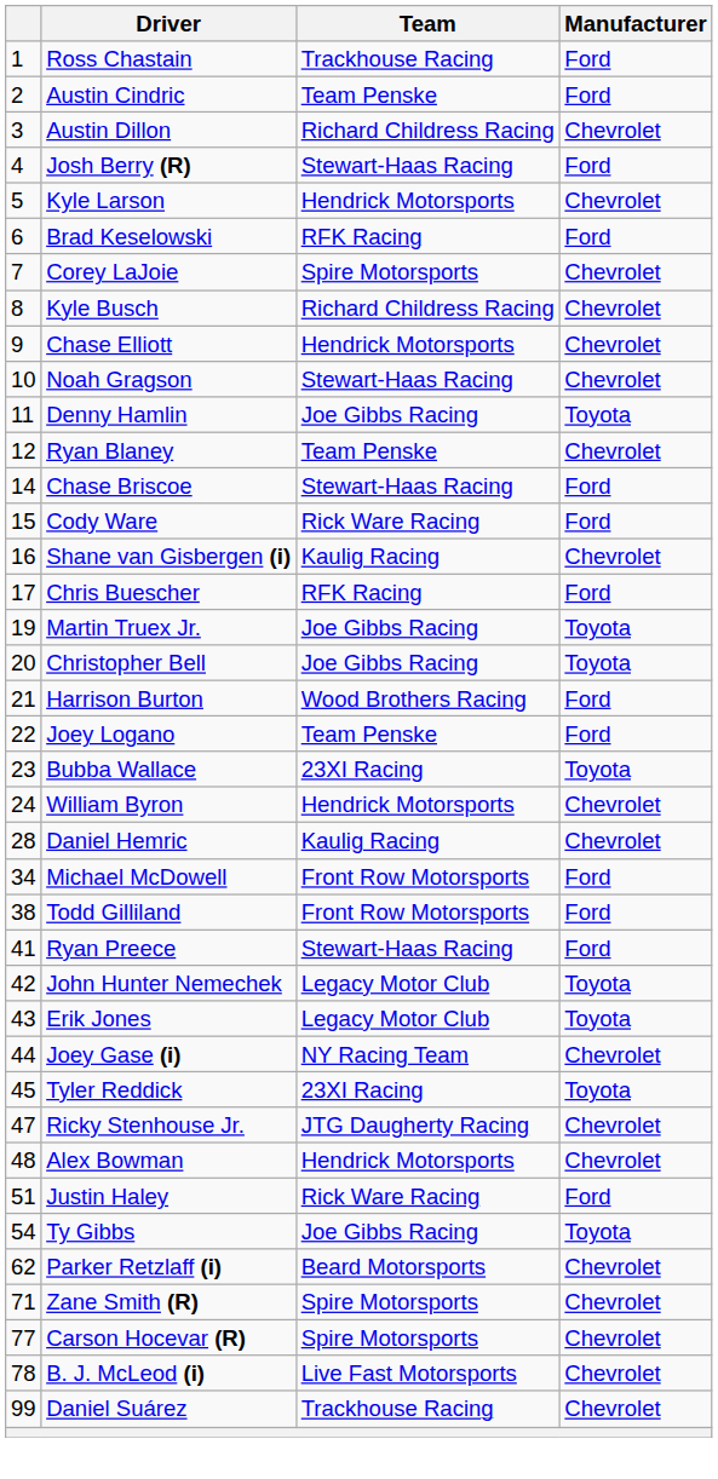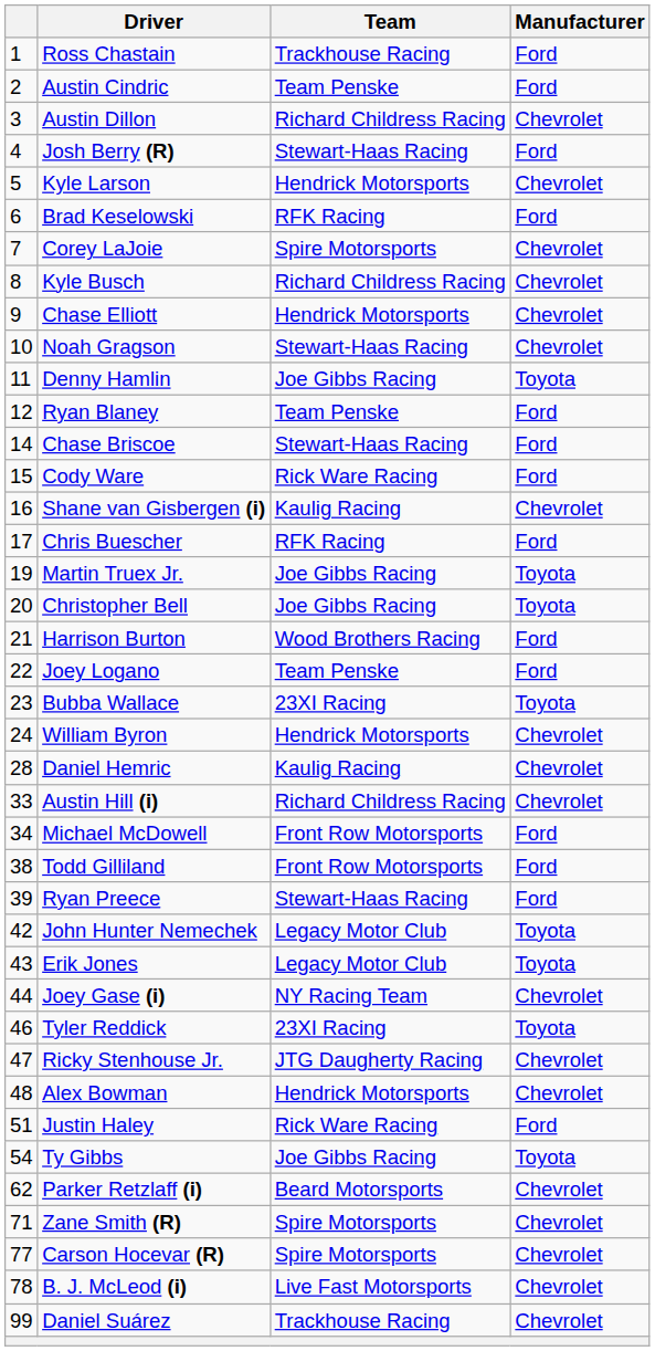 <table class="wikitable" style="font-size:95%">
 <tr>
 <th></th>
 <th>Driver</th>
 <th>Team</th>
 <th>Manufacturer</th>
 </tr>
 <tr>
 <td>1</td>
 <td><a href='#'>Ross Chastain</a></td>
 <td><a href='#'>Trackhouse Racing</a></td>
 <td><a href='#'>Ford</a></td>
 </tr>
 <tr>
 <td>2</td>
 <td><a href='#'>Austin Cindric</a></td>
 <td><a href='#'>Team Penske</a></td>
 <td><a href='#'>Ford</a></td>
 </tr>
 <tr>
 <td>3</td>
 <td><a href='#'>Austin Dillon</a></td>
 <td nowrap><a href='#'>Richard Childress Racing</a></td>
 <td><a href='#'>Chevrolet</a></td>
 </tr>
 <tr>
 <td>4</td>
 <td><a href='#'>Josh Berry</a> <strong>(R)</strong></td>
 <td><a href='#'>Stewart-Haas Racing</a></td>
 <td><a href='#'>Ford</a></td>
 </tr>
 <tr>
 <td>5</td>
 <td><a href='#'>Kyle Larson</a></td>
 <td><a href='#'>Hendrick Motorsports</a></td>
 <td><a href='#'>Chevrolet</a></td>
 </tr>
 <tr>
 <td>6</td>
 <td><a href='#'>Brad Keselowski</a></td>
 <td><a href='#'>RFK Racing</a></td>
 <td><a href='#'>Ford</a></td>
 </tr>
 <tr>
 <td>7</td>
 <td><a href='#'>Corey LaJoie</a></td>
 <td><a href='#'>Spire Motorsports</a></td>
 <td><a href='#'>Chevrolet</a></td>
 </tr>
 <tr>
 <td>8</td>
 <td><a href='#'>Kyle Busch</a></td>
 <td><a href='#'>Richard Childress Racing</a></td>
 <td><a href='#'>Chevrolet</a></td>
 </tr>
 <tr>
 <td>9</td>
 <td><a href='#'>Chase Elliott</a></td>
 <td><a href='#'>Hendrick Motorsports</a></td>
 <td><a href='#'>Chevrolet</a></td>
 </tr>
 <tr>
 <td>10</td>
 <td><a href='#'>Noah Gragson</a></td>
 <td><a href='#'>Stewart-Haas Racing</a></td>
 <td><a href='#'>Chevrolet</a></td>
 </tr>
 <tr>
 <td>11</td>
 <td><a href='#'>Denny Hamlin</a></td>
 <td><a href='#'>Joe Gibbs Racing</a></td>
 <td><a href='#'>Toyota</a></td>
 </tr>
 <tr>
 <td>12</td>
 <td><a href='#'>Ryan Blaney</a></td>
 <td><a href='#'>Team Penske</a></td>
-<td><a href='#'>Chevrolet</a></td>
+<td><a href='#'>Ford</a></td>
 </tr>
 <tr>
 <td>14</td>
 <td><a href='#'>Chase Briscoe</a></td>
 <td><a href='#'>Stewart-Haas Racing</a></td>
 <td><a href='#'>Ford</a></td>
 </tr>
 <tr>
 <td>15</td>
 <td><a href='#'>Cody Ware</a></td>
 <td><a href='#'>Rick Ware Racing</a></td>
 <td><a href='#'>Ford</a></td>
 </tr>
 <tr>
 <td>16</td>
 <td nowrap><a href='#'>Shane van Gisbergen</a> <strong>(i)</strong></td>
 <td><a href='#'>Kaulig Racing</a></td>
 <td><a href='#'>Chevrolet</a></td>
 </tr>
 <tr>
 <td>17</td>
 <td><a href='#'>Chris Buescher</a></td>
 <td><a href='#'>RFK Racing</a></td>
 <td><a href='#'>Ford</a></td>
 </tr>
 <tr>
 <td>19</td>
 <td><a href='#'>Martin Truex Jr.</a></td>
 <td><a href='#'>Joe Gibbs Racing</a></td>
 <td><a href='#'>Toyota</a></td>
 </tr>
 <tr>
 <td>20</td>
 <td><a href='#'>Christopher Bell</a></td>
 <td><a href='#'>Joe Gibbs Racing</a></td>
 <td><a href='#'>Toyota</a></td>
 </tr>
 <tr>
 <td>21</td>
 <td><a href='#'>Harrison Burton</a></td>
 <td><a href='#'>Wood Brothers Racing</a></td>
 <td><a href='#'>Ford</a></td>
 </tr>
 <tr>
 <td>22</td>
 <td><a href='#'>Joey Logano</a></td>
 <td><a href='#'>Team Penske</a></td>
 <td><a href='#'>Ford</a></td>
 </tr>
 <tr>
 <td>23</td>
 <td><a href='#'>Bubba Wallace</a></td>
 <td><a href='#'>23XI Racing</a></td>
 <td><a href='#'>Toyota</a></td>
 </tr>
 <tr>
 <td>24</td>
 <td><a href='#'>William Byron</a></td>
 <td><a href='#'>Hendrick Motorsports</a></td>
 <td><a href='#'>Chevrolet</a></td>
 </tr>
 <tr>
 <td>28</td>
 <td><a href='#'>Daniel Hemric</a></td>
 <td><a href='#'>Kaulig Racing</a></td>
 <td><a href='#'>Chevrolet</a></td>
 </tr>
 <tr>
+<td>33</td>
+<td><a href='#'>Austin Hill</a> <strong>(i)</strong></td>
+<td><a href='#'>Richard Childress Racing</a></td>
+<td><a href='#'>Chevrolet</a></td>
+</tr>
+<tr>
 <td>34</td>
 <td><a href='#'>Michael McDowell</a></td>
 <td><a href='#'>Front Row Motorsports</a></td>
 <td><a href='#'>Ford</a></td>
 </tr>
 <tr>
 <td>38</td>
 <td><a href='#'>Todd Gilliland</a></td>
 <td><a href='#'>Front Row Motorsports</a></td>
 <td><a href='#'>Ford</a></td>
 </tr>
 <tr>
-<td>41</td>
+<td>39</td>
 <td><a href='#'>Ryan Preece</a></td>
 <td><a href='#'>Stewart-Haas Racing</a></td>
 <td><a href='#'>Ford</a></td>
 </tr>
 <tr>
 <td>42</td>
 <td><a href='#'>John Hunter Nemechek</a></td>
 <td><a href='#'>Legacy Motor Club</a></td>
 <td><a href='#'>Toyota</a></td>
 </tr>
 <tr>
 <td>43</td>
 <td><a href='#'>Erik Jones</a></td>
 <td><a href='#'>Legacy Motor Club</a></td>
 <td><a href='#'>Toyota</a></td>
 </tr>
 <tr>
 <td>44</td>
 <td><a href='#'>Joey Gase</a> <strong>(i)</strong></td>
 <td><a href='#'>NY Racing Team</a></td>
 <td><a href='#'>Chevrolet</a></td>
 </tr>
 <tr>
-<td>45</td>
+<td>46</td>
 <td><a href='#'>Tyler Reddick</a></td>
 <td><a href='#'>23XI Racing</a></td>
 <td><a href='#'>Toyota</a></td>
 </tr>
 <tr>
 <td>47</td>
 <td><a href='#'>Ricky Stenhouse Jr.</a></td>
 <td><a href='#'>JTG Daugherty Racing</a></td>
 <td><a href='#'>Chevrolet</a></td>
 </tr>
 <tr>
 <td>48</td>
 <td><a href='#'>Alex Bowman</a></td>
 <td><a href='#'>Hendrick Motorsports</a></td>
 <td><a href='#'>Chevrolet</a></td>
 </tr>
 <tr>
 <td>51</td>
 <td><a href='#'>Justin Haley</a></td>
 <td><a href='#'>Rick Ware Racing</a></td>
 <td><a href='#'>Ford</a></td>
 </tr>
 <tr>
 <td>54</td>
 <td><a href='#'>Ty Gibbs</a></td>
 <td><a href='#'>Joe Gibbs Racing</a></td>
 <td><a href='#'>Toyota</a></td>
 </tr>
 <tr>
 <td>62</td>
 <td><a href='#'>Parker Retzlaff</a> <strong>(i)</strong></td>
 <td><a href='#'>Beard Motorsports</a></td>
 <td><a href='#'>Chevrolet</a></td>
 </tr>
 <tr>
 <td>71</td>
 <td><a href='#'>Zane Smith</a> <strong>(R)</strong></td>
 <td><a href='#'>Spire Motorsports</a></td>
 <td><a href='#'>Chevrolet</a></td>
 </tr>
 <tr>
 <td>77</td>
 <td><a href='#'>Carson Hocevar</a> <strong>(R)</strong></td>
 <td><a href='#'>Spire Motorsports</a></td>
 <td><a href='#'>Chevrolet</a></td>
 </tr>
 <tr>
 <td>78</td>
 <td><a href='#'>B. J. McLeod</a> <strong>(i)</strong></td>
 <td><a href='#'>Live Fast Motorsports</a></td>
 <td><a href='#'>Chevrolet</a></td>
 </tr>
 <tr>
 <td>99</td>
 <td><a href='#'>Daniel Suárez</a></td>
 <td><a href='#'>Trackhouse Racing</a></td>
 <td><a href='#'>Chevrolet</a></td>
 </tr>
 <tr>
 <th colspan="4"></th>
 </tr>
 </table>
